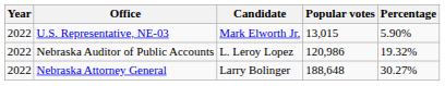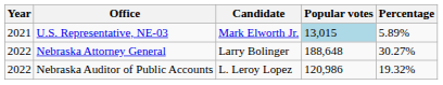 <table class="wikitable">
 <tr>
 <th>Year</th>
 <th>Office</th>
 <th>Candidate</th>
 <th>Popular votes</th>
 <th>Percentage</th>
 </tr>
 <tr>
-<td>2022</td>
+<td>2021</td>
 <td><a href='#'>U.S. Representative, NE-03</a></td>
 <td><a href='#'>Mark Elworth Jr.</a></td>
-<td>13,015</td>
-<td>5.90%</td>
+<td style="background: lightblue;">13,015</td>
+<td>5.89%</td>
+</tr>
+<tr>
+<td>2022</td>
+<td><a href='#'>Nebraska Attorney General</a></td>
+<td>Larry Bolinger</td>
+<td>188,648</td>
+<td>30.27%</td>
 </tr>
 <tr>
 <td>2022</td>
 <td>Nebraska Auditor of Public Accounts</td>
 <td>L. Leroy Lopez</td>
 <td>120,986</td>
 <td>19.32%</td>
 </tr>
-<tr>
-<td>2022</td>
-<td><a href='#'>Nebraska Attorney General</a></td>
-<td>Larry Bolinger</td>
-<td>188,648</td>
-<td>30.27%</td>
-</tr>
 </table>
